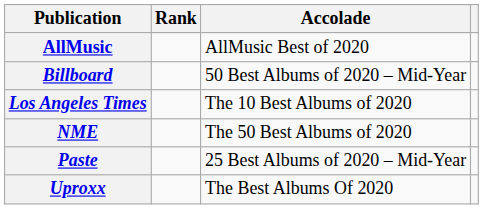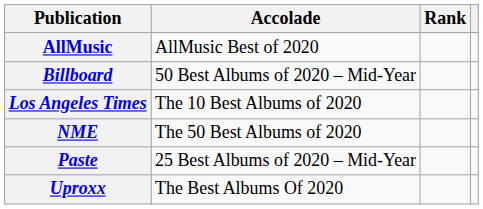 <table class="wikitable sortable plainrowheaders">
 <tr>
 <th scope="col">Publication</th>
+<th scope="col">Accolade</th>
 <th scope="col">Rank</th>
-<th scope="col">Accolade</th>
 <th scope="col" class="unsortable"></th>
 </tr>
 <tr>
 <th scope="row"><a href='#'>AllMusic</a></th>
+<td>AllMusic Best of 2020</td>
 <td></td>
-<td>AllMusic Best of 2020</td>
 <td></td>
 </tr>
 <tr>
 <th scope="row"><em><a href='#'>Billboard</a></em></th>
+<td>50 Best Albums of 2020 – Mid-Year</td>
 <td></td>
-<td>50 Best Albums of 2020 – Mid-Year</td>
 <td></td>
 </tr>
 <tr>
 <th scope="row"><em><a href='#'>Los Angeles Times</a></em></th>
+<td>The 10 Best Albums of 2020</td>
 <td></td>
-<td>The 10 Best Albums of 2020</td>
 <td></td>
 </tr>
 <tr>
 <th scope="row"><em><a href='#'>NME</a></em></th>
+<td>The 50 Best Albums of 2020</td>
 <td></td>
-<td>The 50 Best Albums of 2020</td>
 <td></td>
 </tr>
 <tr>
 <th scope="row"><em><a href='#'>Paste</a></em></th>
+<td>25 Best Albums of 2020 – Mid-Year</td>
 <td></td>
-<td>25 Best Albums of 2020 – Mid-Year</td>
 <td></td>
 </tr>
 <tr>
 <th scope="row"><em><a href='#'>Uproxx</a></em></th>
+<td>The Best Albums Of 2020</td>
 <td></td>
-<td>The Best Albums Of 2020</td>
 <td></td>
 </tr>
 </table>
